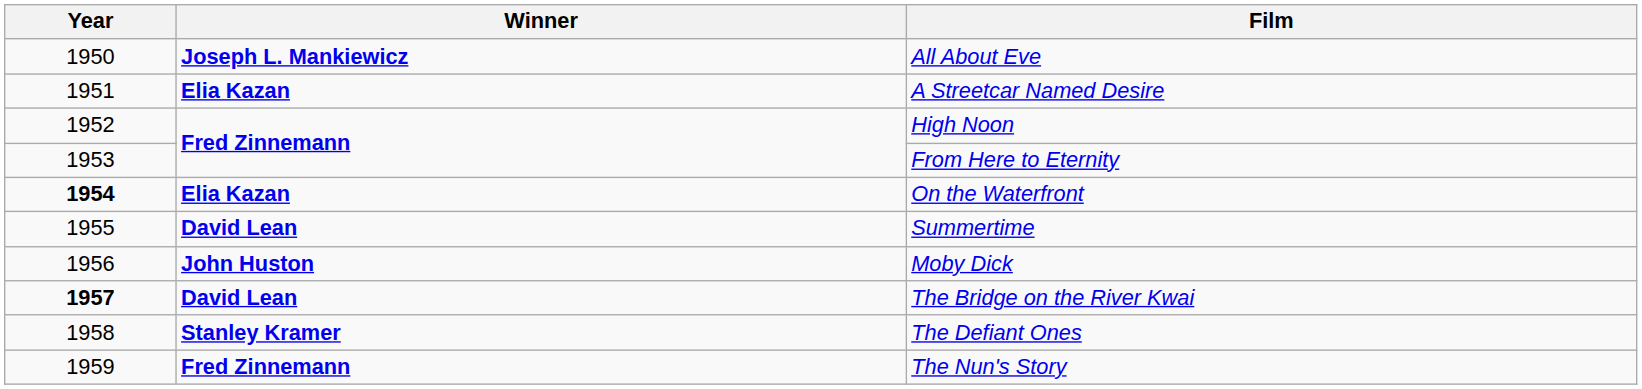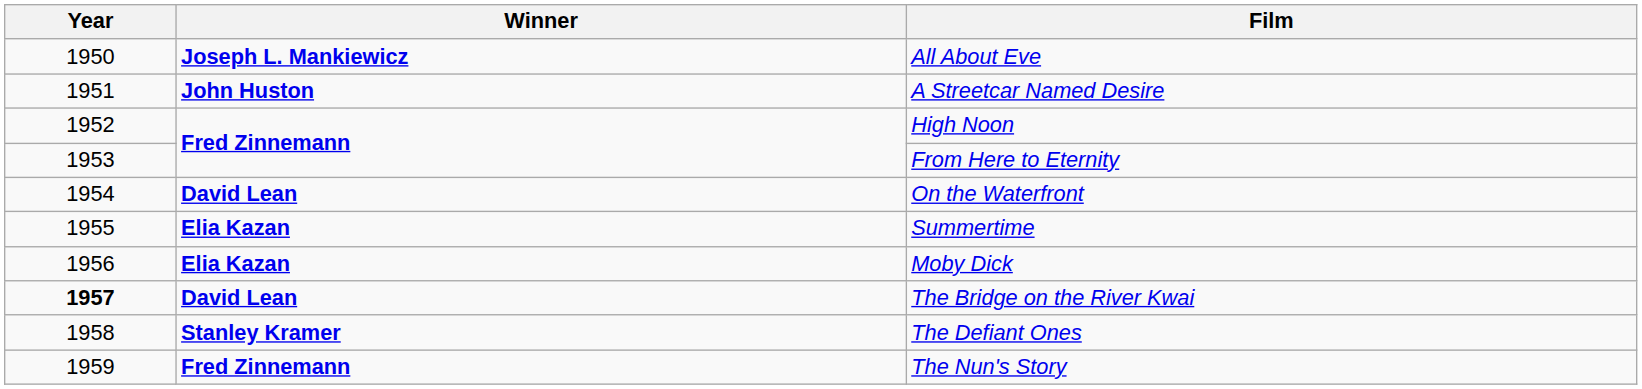 <table class="wikitable" width="95%" cellpadding="5">
 <tr>
 <th width="100"><strong>Year</strong></th>
 <th width="450"><strong>Winner</strong></th>
 <th width="450"><strong>Film</strong></th>
 </tr>
 <tr>
 <td style="text-align:center;">1950</td>
 <td><strong><a href='#'>Joseph L. Mankiewicz</a></strong></td>
 <td><em><a href='#'>All About Eve</a></em></td>
 </tr>
 <tr>
 <td style="text-align:center;">1951</td>
-<td><strong><a href='#'>Elia Kazan</a></strong></td>
+<td><strong><a href='#'>John Huston</a></strong></td>
 <td><em><a href='#'>A Streetcar Named Desire</a></em></td>
 </tr>
 <tr>
 <td style="text-align:center;">1952</td>
 <td rowspan="2"><strong><a href='#'>Fred Zinnemann</a></strong></td>
 <td><em><a href='#'>High Noon</a></em></td>
 </tr>
 <tr>
 <td style="text-align:center;">1953</td>
 <td><em><a href='#'>From Here to Eternity</a></em></td>
 </tr>
 <tr>
-<td style="text-align:center;"><strong>1954</strong></td>
-<td><strong><a href='#'>Elia Kazan</a></strong></td>
+<td style="text-align:center;">1954</td>
+<td><strong><a href='#'>David Lean</a></strong></td>
 <td><em><a href='#'>On the Waterfront</a></em></td>
 </tr>
 <tr>
 <td style="text-align:center;">1955</td>
-<td><strong><a href='#'>David Lean</a></strong></td>
+<td><strong><a href='#'>Elia Kazan</a></strong></td>
 <td><em><a href='#'>Summertime</a></em></td>
 </tr>
 <tr>
 <td style="text-align:center;">1956</td>
-<td><strong><a href='#'>John Huston</a></strong></td>
+<td><strong><a href='#'>Elia Kazan</a></strong></td>
 <td><em><a href='#'>Moby Dick</a></em></td>
 </tr>
 <tr>
 <td style="text-align:center;"><strong>1957</strong></td>
 <td><strong><a href='#'>David Lean</a></strong></td>
 <td><em><a href='#'>The Bridge on the River Kwai</a></em></td>
 </tr>
 <tr>
 <td style="text-align:center;">1958</td>
 <td><strong><a href='#'>Stanley Kramer</a></strong></td>
 <td><em><a href='#'>The Defiant Ones</a></em></td>
 </tr>
 <tr>
 <td style="text-align:center;">1959</td>
 <td><strong><a href='#'>Fred Zinnemann</a></strong></td>
 <td><em><a href='#'>The Nun's Story</a></em></td>
 </tr>
 </table>
